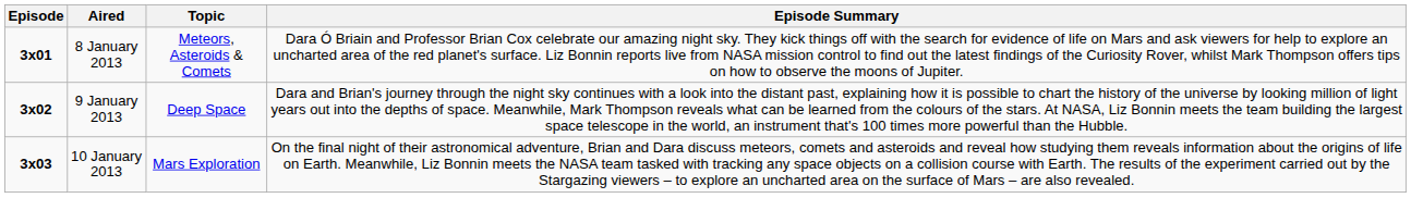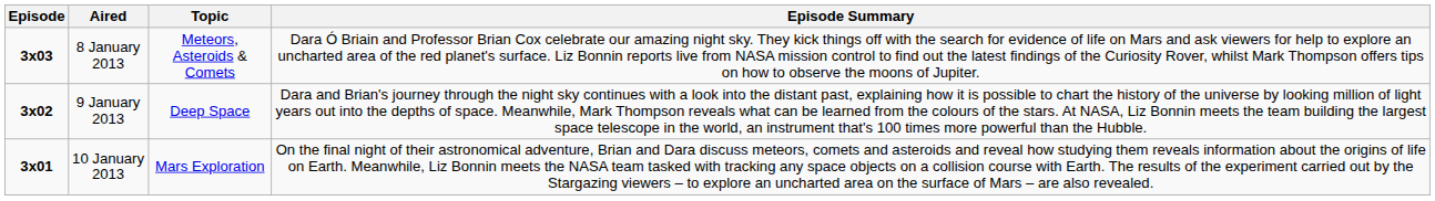 <table class="wikitable" style="text-align:center;">
 <tr>
 <th>Episode</th>
 <th>Aired</th>
 <th>Topic</th>
 <th>Episode Summary</th>
 </tr>
 <tr>
-<td><strong>3x01</strong></td>
+<td><strong>3x03</strong></td>
 <td>8 January 2013</td>
 <td><a href='#'>Meteors</a>, <a href='#'>Asteroids</a> & <a href='#'>Comets</a></td>
 <td>Dara Ó Briain and Professor Brian Cox celebrate our amazing night sky. They kick things off with the search for evidence of life on Mars and ask viewers for help to explore an uncharted area of the red planet's surface. Liz Bonnin reports live from NASA mission control to find out the latest findings of the Curiosity Rover, whilst Mark Thompson offers tips on how to observe the moons of Jupiter.</td>
 </tr>
 <tr>
 <td><strong>3x02</strong></td>
 <td>9 January 2013</td>
 <td><a href='#'>Deep Space</a></td>
 <td>Dara and Brian's journey through the night sky continues with a look into the distant past, explaining how it is possible to chart the history of the universe by looking million of light years out into the depths of space. Meanwhile, Mark Thompson reveals what can be learned from the colours of the stars. At NASA, Liz Bonnin meets the team building the largest space telescope in the world, an instrument that's 100 times more powerful than the Hubble.</td>
 </tr>
 <tr>
-<td><strong>3x03</strong></td>
+<td><strong>3x01</strong></td>
 <td>10 January 2013</td>
 <td><a href='#'>Mars Exploration</a></td>
 <td>On the final night of their astronomical adventure, Brian and Dara discuss meteors, comets and asteroids and reveal how studying them reveals information about the origins of life on Earth. Meanwhile, Liz Bonnin meets the NASA team tasked with tracking any space objects on a collision course with Earth. The results of the experiment carried out by the Stargazing viewers – to explore an uncharted area on the surface of Mars – are also revealed.</td>
 </tr>
 </table>
